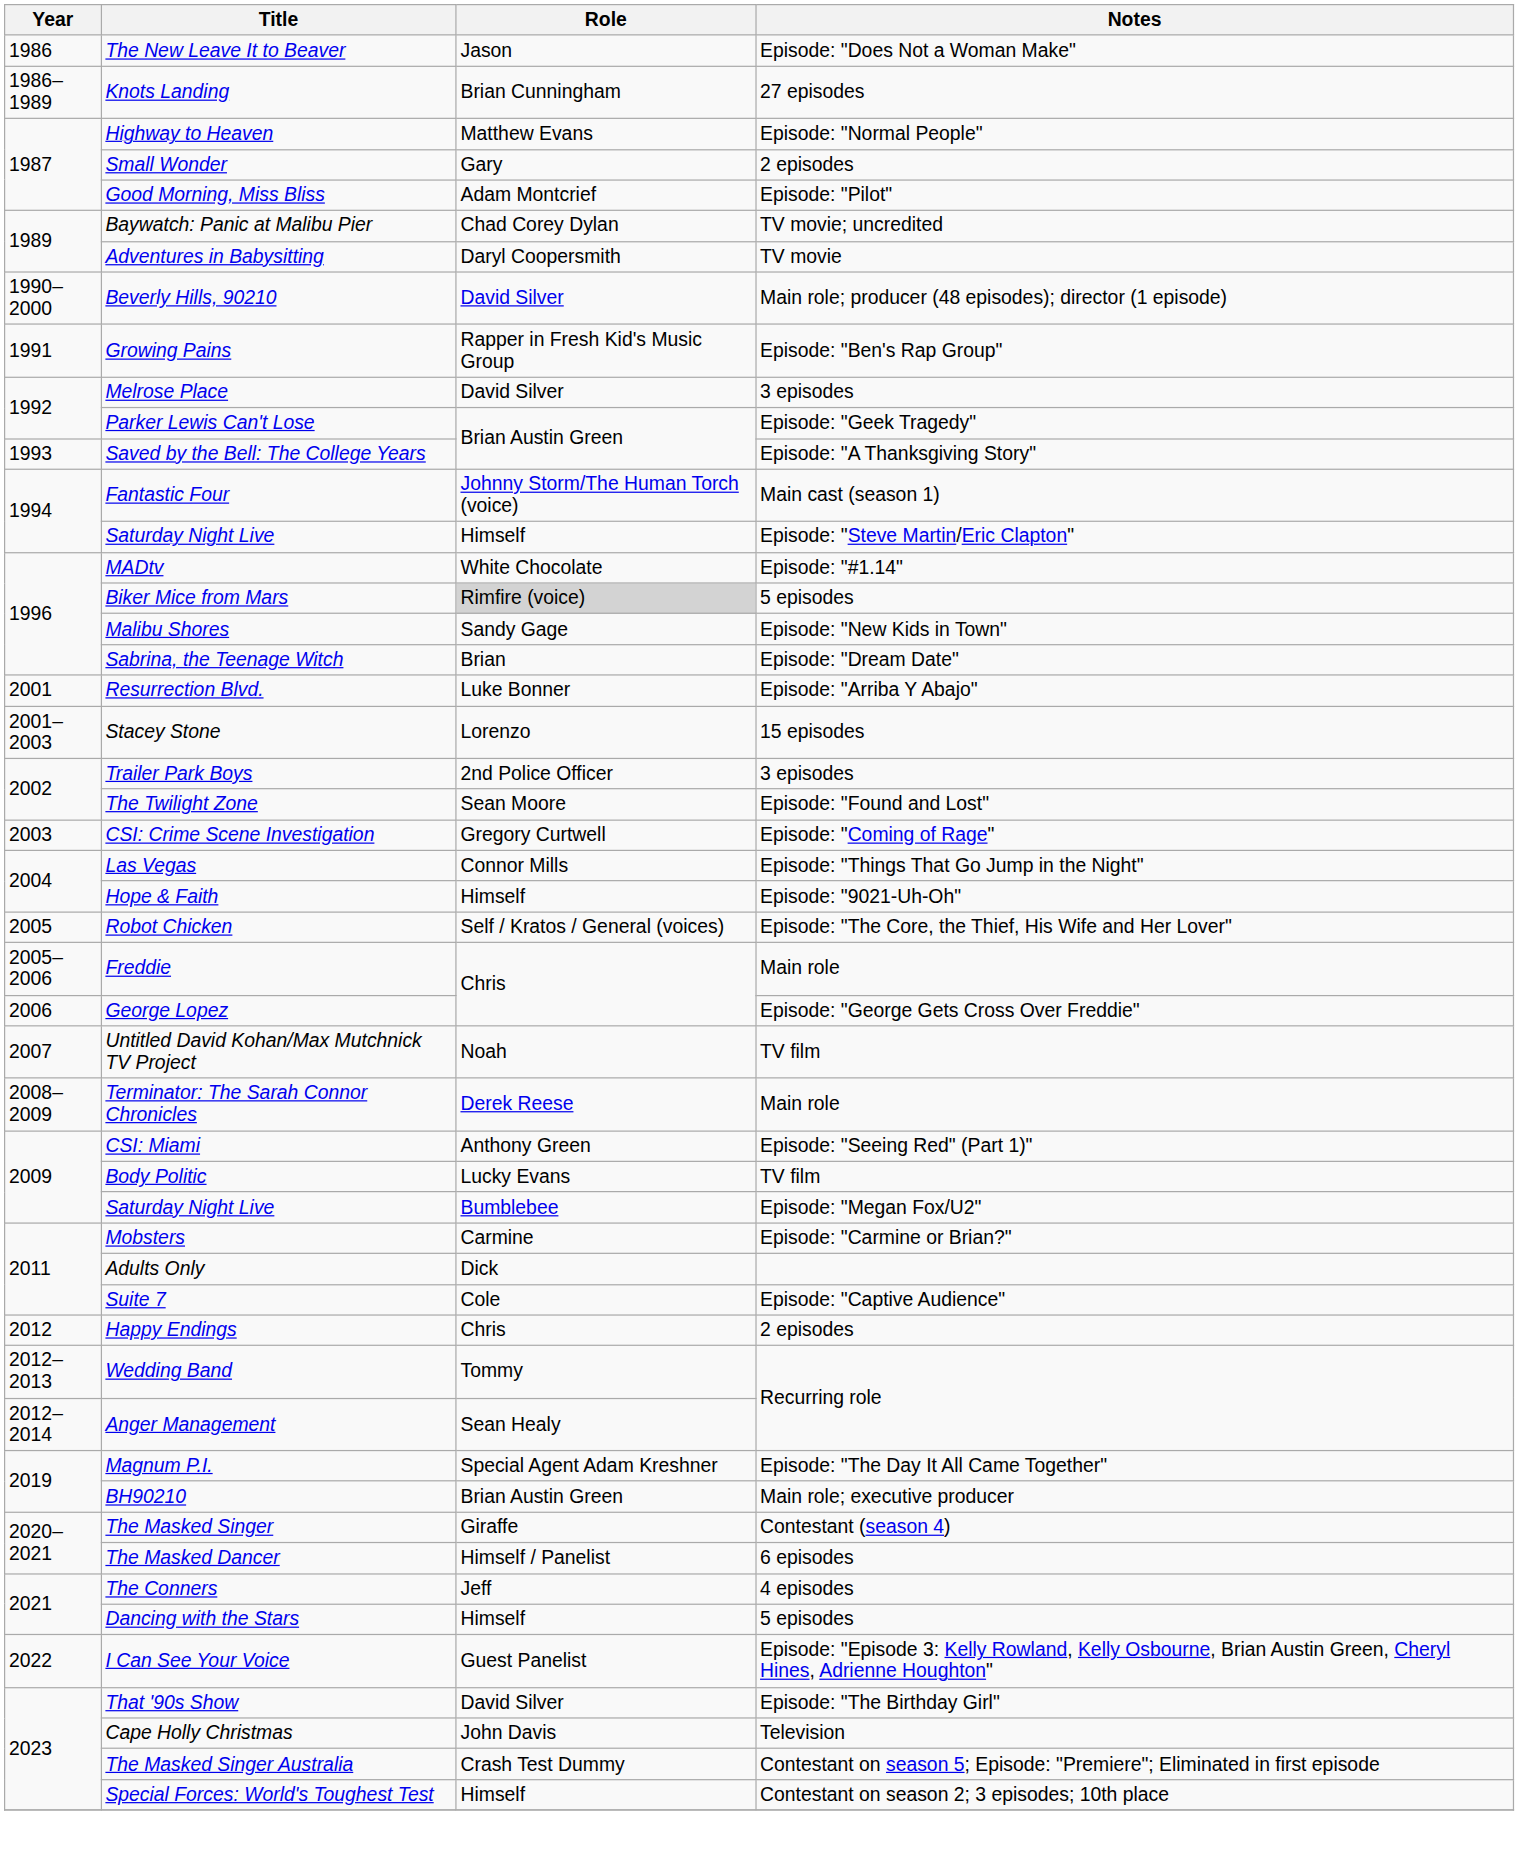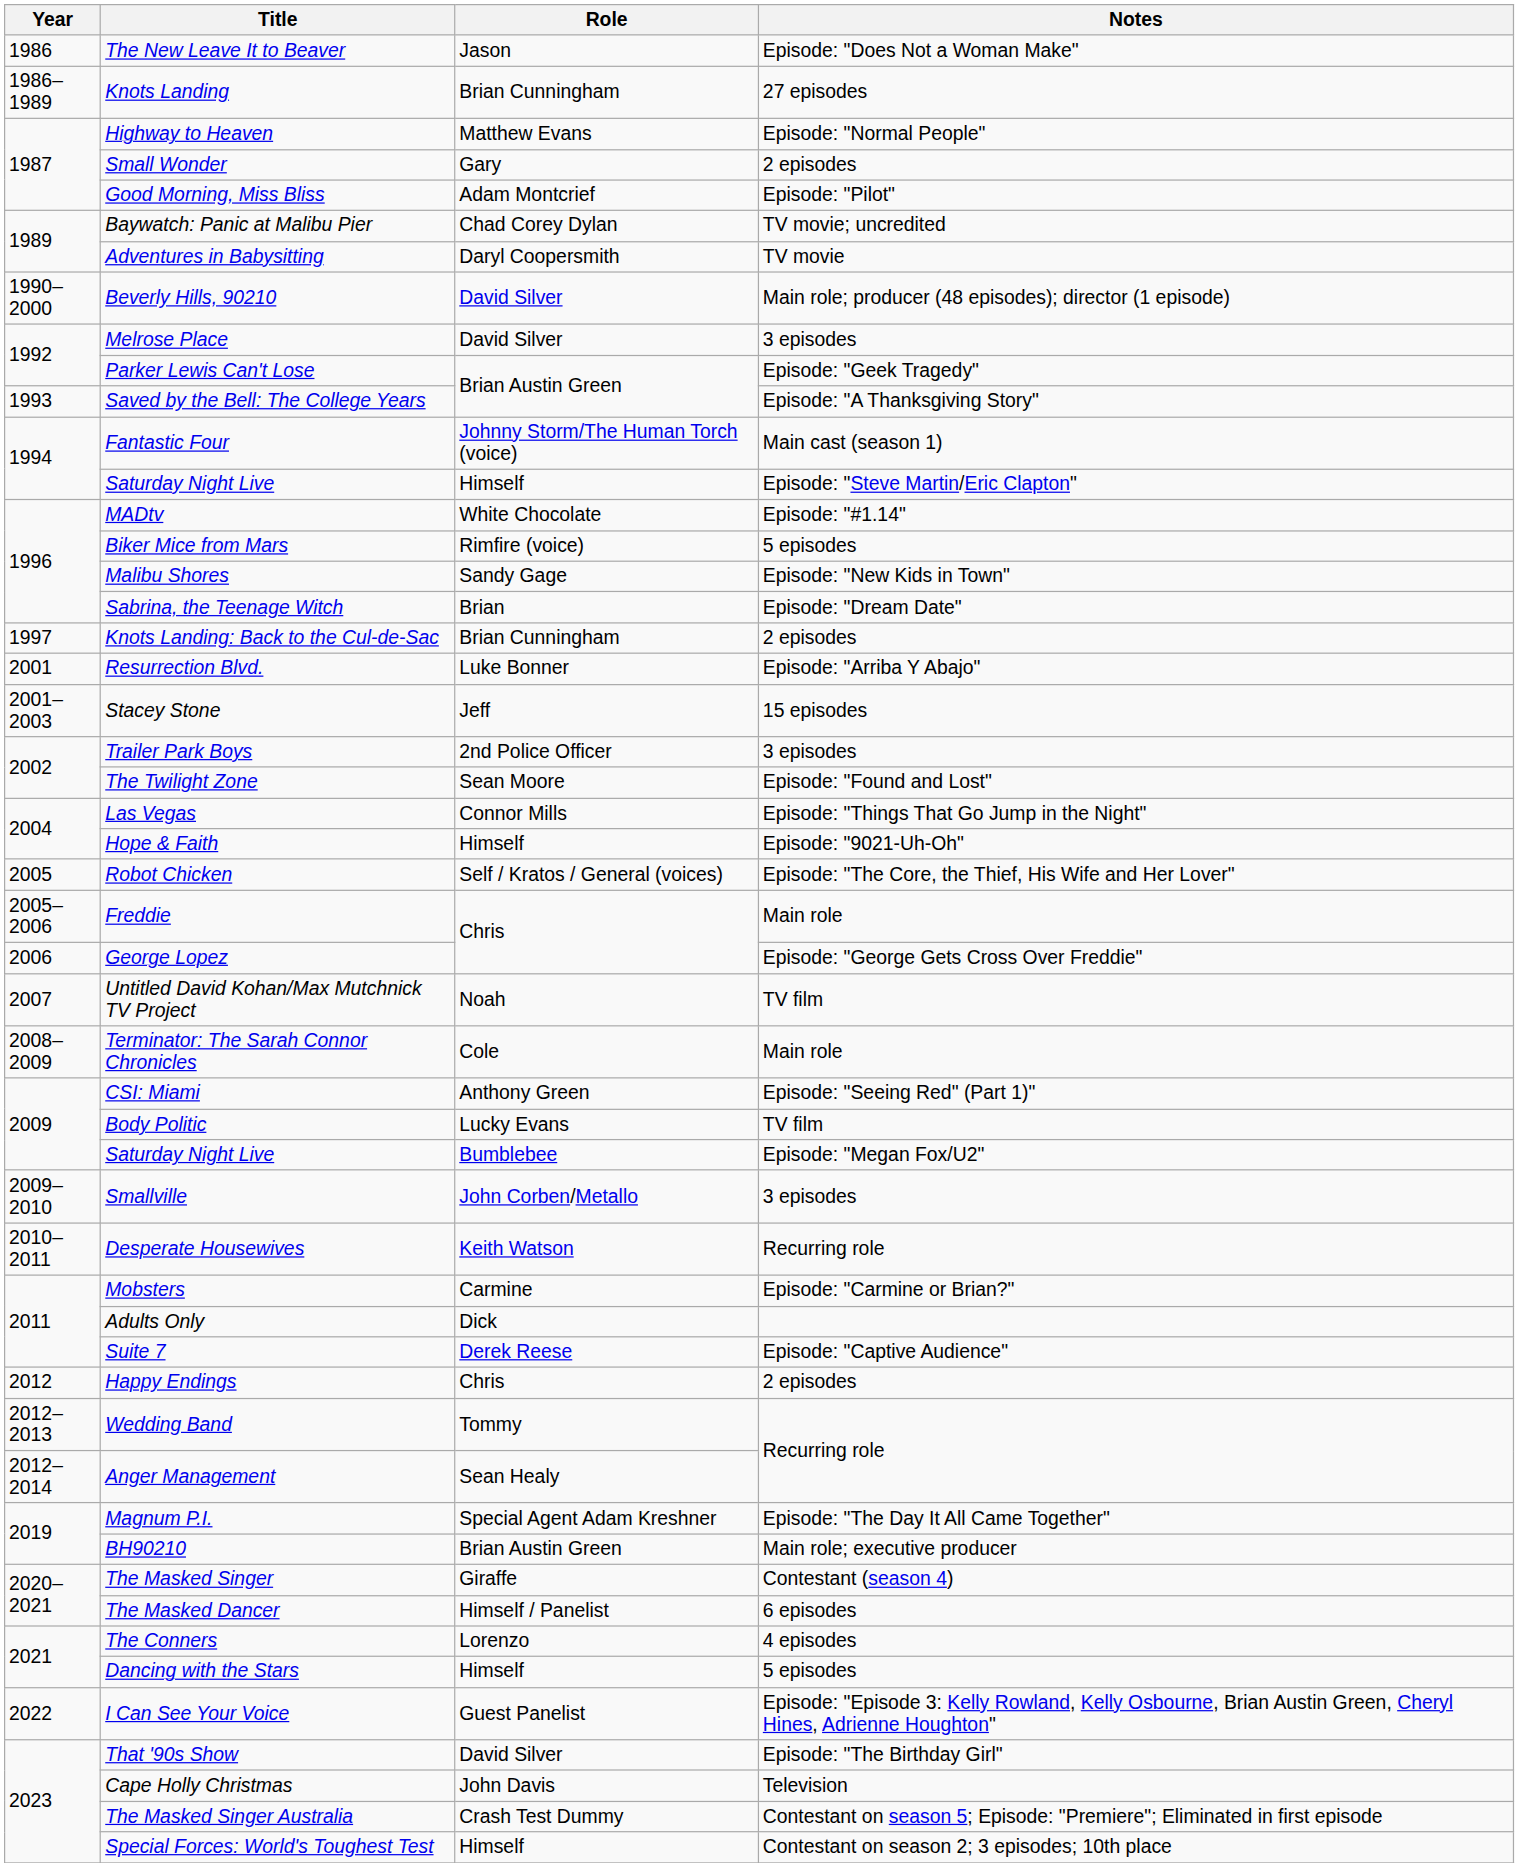 <table class="wikitable sortable">
 <tr>
 <th>Year</th>
 <th>Title</th>
 <th>Role</th>
 <th class="unsortable">Notes</th>
 </tr>
 <tr>
 <td>1986</td>
 <td><em><a href='#'>The New Leave It to Beaver</a></em></td>
 <td>Jason</td>
 <td>Episode: "Does Not a Woman Make"</td>
 </tr>
 <tr>
 <td>1986–1989</td>
 <td><em><a href='#'>Knots Landing</a></em></td>
 <td>Brian Cunningham</td>
 <td>27 episodes</td>
 </tr>
 <tr>
 <td rowspan=3>1987</td>
 <td><em><a href='#'>Highway to Heaven</a></em></td>
 <td>Matthew Evans</td>
 <td>Episode: "Normal People"</td>
 </tr>
 <tr>
 <td><em><a href='#'>Small Wonder</a></em></td>
 <td>Gary</td>
 <td>2 episodes</td>
 </tr>
 <tr>
 <td><em><a href='#'>Good Morning, Miss Bliss</a></em></td>
 <td>Adam Montcrief</td>
 <td>Episode: "Pilot"</td>
 </tr>
 <tr>
 <td rowspan=2>1989</td>
 <td><em>Baywatch: Panic at Malibu Pier</em></td>
 <td>Chad Corey Dylan</td>
 <td>TV movie; uncredited</td>
 </tr>
 <tr>
 <td><em><a href='#'>Adventures in Babysitting</a></em></td>
 <td>Daryl Coopersmith</td>
 <td>TV movie</td>
 </tr>
 <tr>
 <td>1990–2000</td>
 <td><em><a href='#'>Beverly Hills, 90210</a></em></td>
 <td><a href='#'>David Silver</a></td>
 <td>Main role; producer (48 episodes); director (1 episode)</td>
 </tr>
 <tr>
-<td>1991</td>
-<td><em><a href='#'>Growing Pains</a></em></td>
-<td>Rapper in Fresh Kid's Music Group</td>
-<td>Episode: "Ben's Rap Group"</td>
-</tr>
-<tr>
 <td rowspan=2>1992</td>
 <td><em><a href='#'>Melrose Place</a></em></td>
 <td>David Silver</td>
 <td>3 episodes</td>
 </tr>
 <tr>
 <td><em><a href='#'>Parker Lewis Can't Lose</a></em></td>
 <td rowspan=2>Brian Austin Green</td>
 <td>Episode: "Geek Tragedy"</td>
 </tr>
 <tr>
 <td>1993</td>
 <td><em><a href='#'>Saved by the Bell: The College Years</a></em></td>
 <td>Episode: "A Thanksgiving Story"</td>
 </tr>
 <tr>
 <td rowspan=2>1994</td>
 <td><em><a href='#'>Fantastic Four</a></em></td>
 <td><a href='#'>Johnny Storm/The Human Torch</a> (voice)</td>
 <td>Main cast (season 1)</td>
 </tr>
 <tr>
 <td><em><a href='#'>Saturday Night Live</a></em></td>
 <td>Himself</td>
 <td>Episode: "<a href='#'>Steve Martin</a>/<a href='#'>Eric Clapton</a>"</td>
 </tr>
 <tr>
 <td rowspan=4>1996</td>
 <td><em><a href='#'>MADtv</a></em></td>
 <td>White Chocolate</td>
 <td>Episode: "#1.14"</td>
 </tr>
 <tr>
 <td><em><a href='#'>Biker Mice from Mars</a></em></td>
-<td style="background: lightgrey;">Rimfire (voice)</td>
+<td>Rimfire (voice)</td>
 <td>5 episodes</td>
 </tr>
 <tr>
 <td><em><a href='#'>Malibu Shores</a></em></td>
 <td>Sandy Gage</td>
 <td>Episode: "New Kids in Town"</td>
 </tr>
 <tr>
 <td><em><a href='#'>Sabrina, the Teenage Witch</a></em></td>
 <td>Brian</td>
 <td>Episode: "Dream Date"</td>
 </tr>
 <tr>
+<td>1997</td>
+<td><em><a href='#'>Knots Landing: Back to the Cul-de-Sac</a></em></td>
+<td>Brian Cunningham</td>
+<td>2 episodes</td>
+</tr>
+<tr>
 <td>2001</td>
 <td><em><a href='#'>Resurrection Blvd.</a></em></td>
 <td>Luke Bonner</td>
 <td>Episode: "Arriba Y Abajo"</td>
 </tr>
 <tr>
 <td>2001–2003</td>
 <td><em>Stacey Stone</em></td>
-<td>Lorenzo</td>
+<td>Jeff</td>
 <td>15 episodes</td>
 </tr>
 <tr>
 <td rowspan=2>2002</td>
 <td><em><a href='#'>Trailer Park Boys</a></em></td>
 <td>2nd Police Officer</td>
 <td>3 episodes</td>
 </tr>
 <tr>
 <td><em><a href='#'>The Twilight Zone</a></em></td>
 <td>Sean Moore</td>
 <td>Episode: "Found and Lost"</td>
-</tr>
-<tr>
-<td>2003</td>
-<td><em><a href='#'>CSI: Crime Scene Investigation</a></em></td>
-<td>Gregory Curtwell</td>
-<td>Episode: "<a href='#'>Coming of Rage</a>"</td>
 </tr>
 <tr>
 <td rowspan=2>2004</td>
 <td><em><a href='#'>Las Vegas</a></em></td>
 <td>Connor Mills</td>
 <td>Episode: "Things That Go Jump in the Night"</td>
 </tr>
 <tr>
 <td><em><a href='#'>Hope & Faith</a></em></td>
 <td>Himself</td>
 <td>Episode: "9021-Uh-Oh"</td>
 </tr>
 <tr>
 <td>2005</td>
 <td><em><a href='#'>Robot Chicken</a></em></td>
 <td>Self / Kratos / General (voices)</td>
 <td>Episode: "The Core, the Thief, His Wife and Her Lover"</td>
 </tr>
 <tr>
 <td>2005–2006</td>
 <td><em><a href='#'>Freddie</a></em></td>
 <td rowspan=2>Chris</td>
 <td>Main role</td>
 </tr>
 <tr>
 <td>2006</td>
 <td><em><a href='#'>George Lopez</a></em></td>
 <td>Episode: "George Gets Cross Over Freddie"</td>
 </tr>
 <tr>
 <td>2007</td>
 <td><em>Untitled David Kohan/Max Mutchnick TV Project</em></td>
 <td>Noah</td>
 <td>TV film</td>
 </tr>
 <tr>
 <td>2008–2009</td>
 <td><em><a href='#'>Terminator: The Sarah Connor Chronicles</a></em></td>
-<td><a href='#'>Derek Reese</a></td>
+<td>Cole</td>
 <td>Main role</td>
 </tr>
 <tr>
 <td rowspan=3>2009</td>
 <td><em><a href='#'>CSI: Miami</a></em></td>
 <td>Anthony Green</td>
 <td>Episode: "Seeing Red" (Part 1)"</td>
 </tr>
 <tr>
 <td><em><a href='#'>Body Politic</a></em></td>
 <td>Lucky Evans</td>
 <td>TV film</td>
 </tr>
 <tr>
 <td><em><a href='#'>Saturday Night Live</a></em></td>
 <td><a href='#'>Bumblebee</a></td>
 <td>Episode: "Megan Fox/U2"</td>
 </tr>
 <tr>
+<td>2009–2010</td>
+<td><em><a href='#'>Smallville</a></em></td>
+<td><a href='#'>John Corben</a>/<a href='#'>Metallo</a></td>
+<td>3 episodes</td>
+</tr>
+<tr>
+<td>2010–2011</td>
+<td><em><a href='#'>Desperate Housewives</a></em></td>
+<td><a href='#'>Keith Watson</a></td>
+<td>Recurring role</td>
+</tr>
+<tr>
 <td rowspan=3>2011</td>
 <td><em><a href='#'>Mobsters</a></em></td>
 <td>Carmine</td>
 <td>Episode: "Carmine or Brian?"</td>
 </tr>
 <tr>
 <td><em>Adults Only</em></td>
 <td>Dick</td>
 <td></td>
 </tr>
 <tr>
 <td><em><a href='#'>Suite 7</a></em></td>
-<td>Cole</td>
+<td><a href='#'>Derek Reese</a></td>
 <td>Episode: "Captive Audience"</td>
 </tr>
 <tr>
 <td>2012</td>
 <td><em><a href='#'>Happy Endings</a></em></td>
 <td>Chris</td>
 <td>2 episodes</td>
 </tr>
 <tr>
 <td>2012–2013</td>
 <td><em><a href='#'>Wedding Band</a></em></td>
 <td>Tommy</td>
 <td rowspan=2>Recurring role</td>
 </tr>
 <tr>
 <td>2012–2014</td>
 <td><em><a href='#'>Anger Management</a></em></td>
 <td>Sean Healy</td>
 </tr>
 <tr>
 <td rowspan=2>2019</td>
 <td><em><a href='#'>Magnum P.I.</a></em></td>
 <td>Special Agent Adam Kreshner</td>
 <td>Episode: "The Day It All Came Together"</td>
 </tr>
 <tr>
 <td><em><a href='#'>BH90210</a></em></td>
 <td>Brian Austin Green</td>
 <td>Main role; executive producer</td>
 </tr>
 <tr>
 <td rowspan=2>2020–2021</td>
 <td><em><a href='#'>The Masked Singer</a></em></td>
 <td>Giraffe</td>
 <td>Contestant (<a href='#'>season 4</a>)</td>
 </tr>
 <tr>
 <td><em><a href='#'>The Masked Dancer</a></em></td>
 <td>Himself / Panelist</td>
 <td>6 episodes</td>
 </tr>
 <tr>
 <td rowspan=2>2021</td>
 <td><em><a href='#'>The Conners</a></em></td>
-<td>Jeff</td>
+<td>Lorenzo</td>
 <td>4 episodes</td>
 </tr>
 <tr>
 <td><em><a href='#'>Dancing with the Stars</a></em></td>
 <td>Himself</td>
 <td>5 episodes</td>
 </tr>
 <tr>
 <td>2022</td>
 <td><em><a href='#'>I Can See Your Voice</a></em></td>
 <td>Guest Panelist</td>
 <td>Episode: "Episode 3: <a href='#'>Kelly Rowland</a>, <a href='#'>Kelly Osbourne</a>, Brian Austin Green, <a href='#'>Cheryl Hines</a>, <a href='#'>Adrienne Houghton</a>"</td>
 </tr>
 <tr>
 <td rowspan=4>2023</td>
 <td><em><a href='#'>That '90s Show</a></em></td>
 <td>David Silver</td>
 <td>Episode: "The Birthday Girl"</td>
 </tr>
 <tr>
 <td><em>Cape Holly Christmas</em></td>
 <td>John Davis</td>
 <td>Television</td>
 </tr>
 <tr>
 <td><em><a href='#'>The Masked Singer Australia</a></em></td>
 <td>Crash Test Dummy</td>
 <td>Contestant on <a href='#'>season 5</a>; Episode: "Premiere"; Eliminated in first episode</td>
 </tr>
 <tr>
 <td><em><a href='#'>Special Forces: World's Toughest Test</a></em></td>
 <td>Himself</td>
 <td>Contestant on season 2; 3 episodes; 10th place</td>
 </tr>
 <tr>
 </tr>
 </table>
